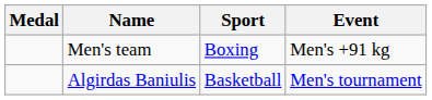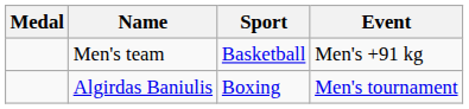 <table class="wikitable sortable" style="font-size: 95%;">
 <tr>
 <th>Medal</th>
 <th>Name</th>
 <th>Sport</th>
 <th>Event</th>
 </tr>
 <tr>
 <td></td>
 <td>Men's team</td>
-<td><a href='#'>Boxing</a></td>
+<td><a href='#'>Basketball</a></td>
 <td>Men's +91 kg</td>
 </tr>
 <tr>
 <td></td>
 <td><a href='#'>Algirdas Baniulis</a></td>
-<td><a href='#'>Basketball</a></td>
+<td><a href='#'>Boxing</a></td>
 <td><a href='#'>Men's tournament</a></td>
 </tr>
 </table>
